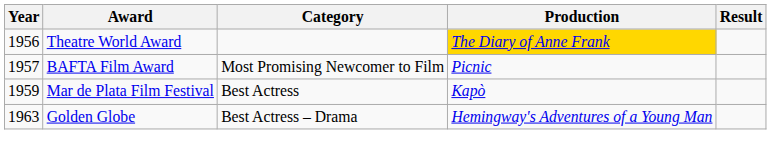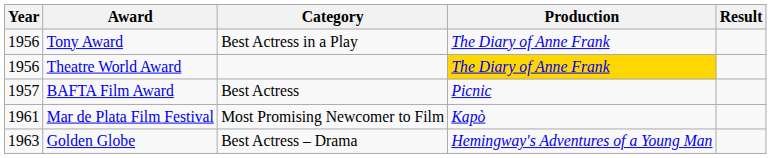 <table class="wikitable sortable">
 <tr>
 <th>Year</th>
 <th>Award</th>
 <th>Category</th>
 <th>Production</th>
 <th>Result</th>
+</tr>
+<tr>
+<td>1956</td>
+<td><a href='#'>Tony Award</a></td>
+<td>Best Actress in a Play</td>
+<td><em><a href='#'>The Diary of Anne Frank</a></em></td>
+<td></td>
 </tr>
 <tr>
 <td>1956</td>
 <td><a href='#'>Theatre World Award</a></td>
 <td></td>
 <td style="background: gold;"><em><a href='#'>The Diary of Anne Frank</a></em></td>
 <td></td>
 </tr>
 <tr>
 <td>1957</td>
 <td><a href='#'>BAFTA Film Award</a></td>
-<td>Most Promising Newcomer to Film</td>
+<td>Best Actress</td>
 <td><em><a href='#'>Picnic</a></em></td>
 <td></td>
 </tr>
 <tr>
-<td>1959</td>
+<td>1961</td>
 <td><a href='#'>Mar de Plata Film Festival</a></td>
-<td>Best Actress</td>
+<td>Most Promising Newcomer to Film</td>
 <td><em><a href='#'>Kapò</a></em></td>
 <td></td>
 </tr>
 <tr>
 <td>1963</td>
 <td><a href='#'>Golden Globe</a></td>
 <td>Best Actress – Drama</td>
 <td><em><a href='#'>Hemingway's Adventures of a Young Man</a></em></td>
 <td></td>
 </tr>
 </table>
